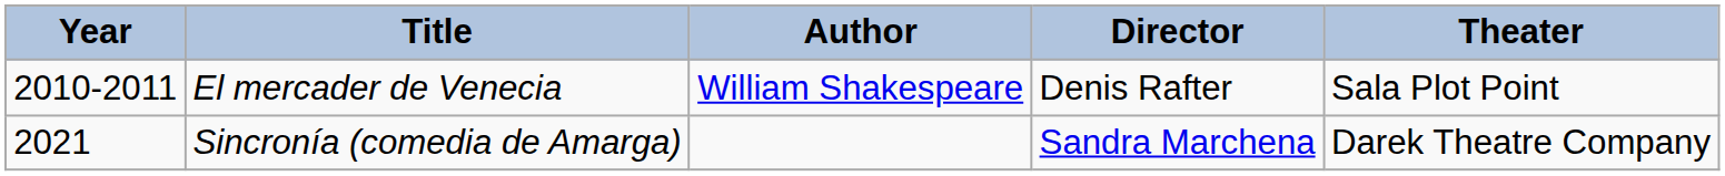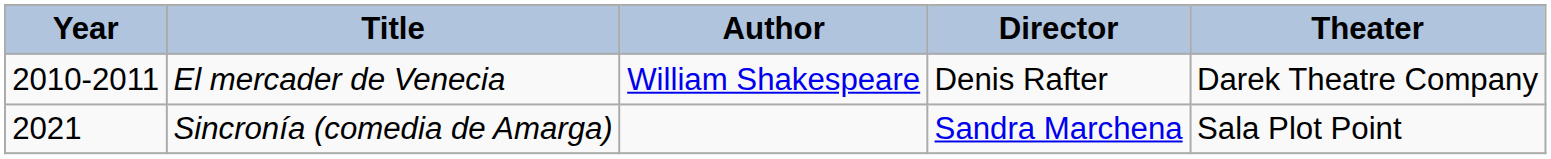 <table class="wikitable" border="2" cellpadding="4">
 <tr>
 <th style="background: #B0C4DE;">Year</th>
 <th style="background: #B0C4DE;">Title</th>
 <th style="background: #B0C4DE;">Author</th>
 <th style="background: #B0C4DE;">Director</th>
 <th style="background: #B0C4DE;">Theater</th>
 </tr>
 <tr>
 <td>2010-2011</td>
 <td><em>El mercader de Venecia</em></td>
 <td><a href='#'>William Shakespeare</a></td>
 <td>Denis Rafter</td>
-<td>Sala Plot Point</td>
+<td>Darek Theatre Company</td>
 </tr>
 <tr>
 <td>2021</td>
 <td><em>Sincronía (comedia de Amarga)</em></td>
 <td></td>
 <td><a href='#'>Sandra Marchena</a></td>
-<td>Darek Theatre Company</td>
+<td>Sala Plot Point</td>
 </tr>
 </table>
